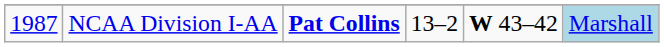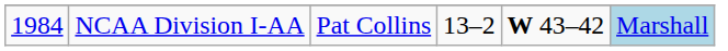 <table class="wikitable" style="text-align:center;">
 <tr>
 </tr>
 <tr>
-<td><a href='#'>1987</a></td>
+<td><a href='#'>1984</a></td>
 <td><a href='#'>NCAA Division I-AA</a></td>
-<td><strong><a href='#'>Pat Collins</a></strong></td>
+<td><a href='#'>Pat Collins</a></td>
 <td>13–2</td>
 <td><strong>W</strong> 43–42</td>
 <td style="background: lightblue;"><a href='#'>Marshall</a></td>
 </tr>
 </table>
